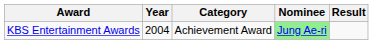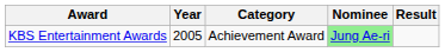 <table class="wikitable">
 <tr>
 <th>Award</th>
 <th>Year</th>
 <th>Category</th>
 <th>Nominee</th>
 <th>Result</th>
 </tr>
 <tr>
 <td><a href='#'>KBS Entertainment Awards</a></td>
-<td>2004</td>
+<td>2005</td>
 <td>Achievement Award</td>
 <td style="background: lightgreen;"><a href='#'>Jung Ae-ri</a></td>
 <td></td>
 </tr>
 </table>
